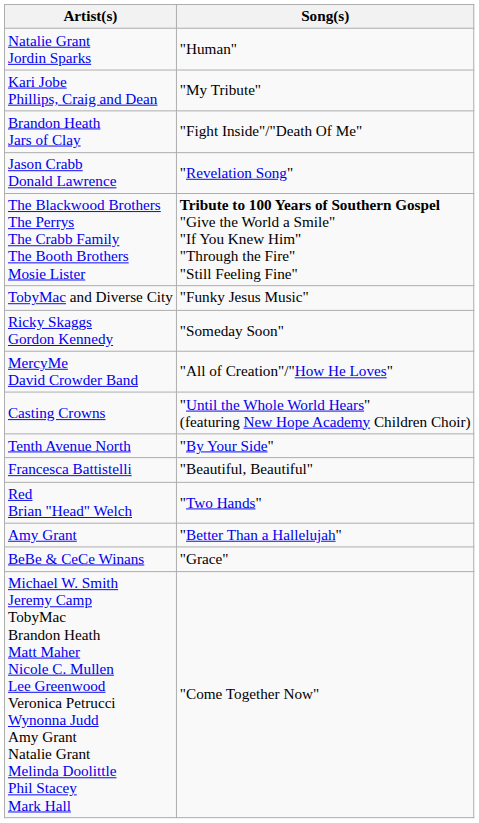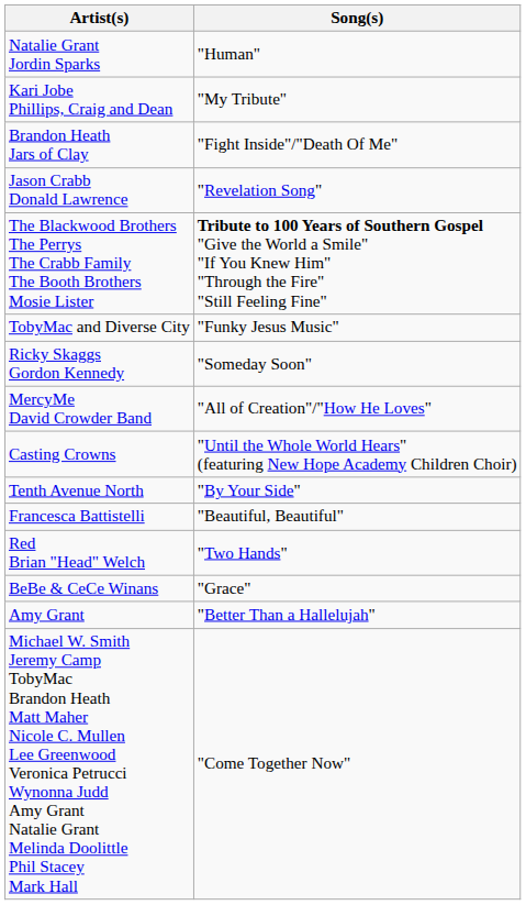 <table class="wikitable">
 <tr>
 <th>Artist(s)</th>
 <th>Song(s)</th>
 </tr>
 <tr>
 <td><a href='#'>Natalie Grant</a><br><a href='#'>Jordin Sparks</a></td>
 <td>"Human"</td>
 </tr>
 <tr>
 <td><a href='#'>Kari Jobe</a><br><a href='#'>Phillips, Craig and Dean</a></td>
 <td>"My Tribute"</td>
 </tr>
 <tr>
 <td><a href='#'>Brandon Heath</a><br><a href='#'>Jars of Clay</a></td>
 <td>"Fight Inside"/"Death Of Me"</td>
 </tr>
 <tr>
 <td><a href='#'>Jason Crabb</a><br><a href='#'>Donald Lawrence</a></td>
 <td>"<a href='#'>Revelation Song</a>"</td>
 </tr>
 <tr>
 <td><a href='#'>The Blackwood Brothers</a><br><a href='#'>The Perrys</a><br><a href='#'>The Crabb Family</a><br><a href='#'>The Booth Brothers</a><br><a href='#'>Mosie Lister</a></td>
 <td><strong>Tribute to 100 Years of Southern Gospel</strong><br>"Give the World a Smile"<br>"If You Knew Him"<br>"Through the Fire"<br>"Still Feeling Fine"</td>
 </tr>
 <tr>
 <td><a href='#'>TobyMac</a> and Diverse City</td>
 <td>"Funky Jesus Music"</td>
 </tr>
 <tr>
 <td><a href='#'>Ricky Skaggs</a><br><a href='#'>Gordon Kennedy</a></td>
 <td>"Someday Soon"</td>
 </tr>
 <tr>
 <td><a href='#'>MercyMe</a><br><a href='#'>David Crowder Band</a></td>
 <td>"All of Creation"/"<a href='#'>How He Loves</a>"</td>
 </tr>
 <tr>
 <td><a href='#'>Casting Crowns</a></td>
 <td>"<a href='#'>Until the Whole World Hears</a>"<br>(featuring <a href='#'>New Hope Academy</a> Children Choir)</td>
 </tr>
 <tr>
 <td><a href='#'>Tenth Avenue North</a></td>
 <td>"<a href='#'>By Your Side</a>"</td>
 </tr>
 <tr>
 <td><a href='#'>Francesca Battistelli</a></td>
 <td>"Beautiful, Beautiful"</td>
 </tr>
 <tr>
 <td><a href='#'>Red</a><br><a href='#'>Brian "Head" Welch</a></td>
 <td>"<a href='#'>Two Hands</a>"</td>
 </tr>
 <tr>
+<td><a href='#'>BeBe & CeCe Winans</a></td>
+<td>"Grace"</td>
+</tr>
+<tr>
 <td><a href='#'>Amy Grant</a></td>
 <td>"<a href='#'>Better Than a Hallelujah</a>"</td>
-</tr>
-<tr>
-<td><a href='#'>BeBe & CeCe Winans</a></td>
-<td>"Grace"</td>
 </tr>
 <tr>
 <td><a href='#'>Michael W. Smith</a><br><a href='#'>Jeremy Camp</a><br>TobyMac<br>Brandon Heath<br><a href='#'>Matt Maher</a><br><a href='#'>Nicole C. Mullen</a><br><a href='#'>Lee Greenwood</a><br>Veronica Petrucci<br><a href='#'>Wynonna Judd</a><br>Amy Grant<br>Natalie Grant<br><a href='#'>Melinda Doolittle</a><br><a href='#'>Phil Stacey</a><br><a href='#'>Mark Hall</a></td>
 <td>"Come Together Now"</td>
 </tr>
 </table>
